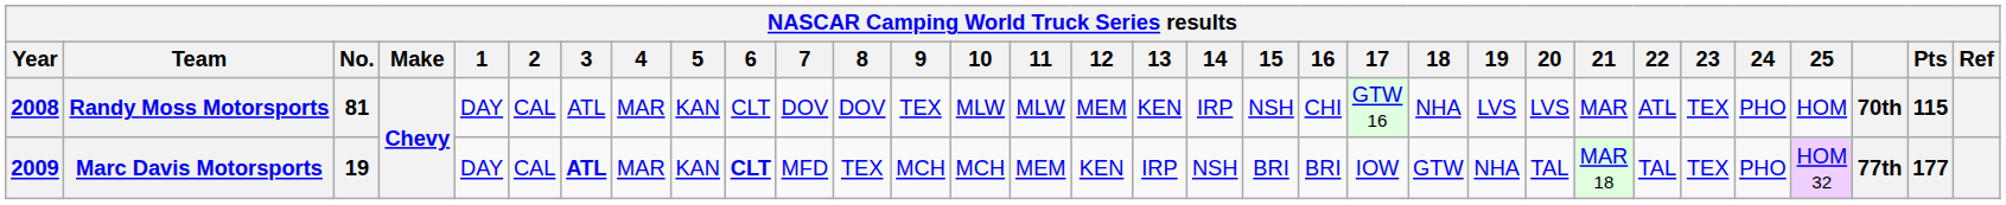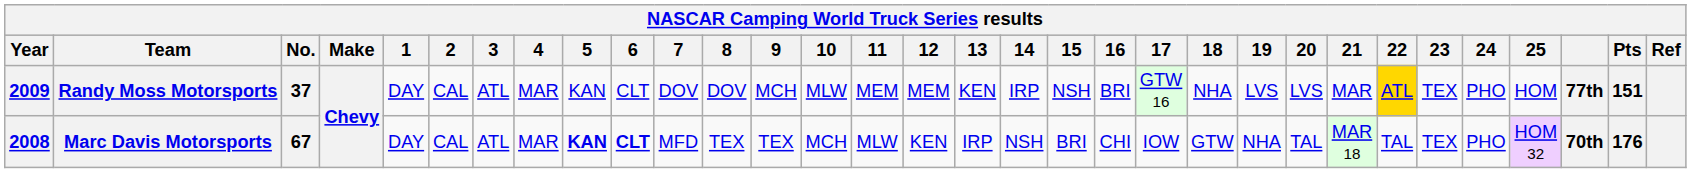 <table class="wikitable" style="text-align:center; font-size:75%">
 <tr>
 <th colspan=45><a href='#'>NASCAR Camping World Truck Series</a> results</th>
 </tr>
 <tr>
 <th>Year</th>
 <th>Team</th>
 <th>No.</th>
 <th>Make</th>
 <th>1</th>
 <th>2</th>
 <th>3</th>
 <th>4</th>
 <th>5</th>
 <th>6</th>
 <th>7</th>
 <th>8</th>
 <th>9</th>
 <th>10</th>
 <th>11</th>
 <th>12</th>
 <th>13</th>
 <th>14</th>
 <th>15</th>
 <th>16</th>
 <th>17</th>
 <th>18</th>
 <th>19</th>
 <th>20</th>
 <th>21</th>
 <th>22</th>
 <th>23</th>
 <th>24</th>
 <th>25</th>
 <th></th>
 <th>Pts</th>
 <th>Ref</th>
 </tr>
 <tr>
-<th><a href='#'>2008</a></th>
+<th><a href='#'>2009</a></th>
 <th><a href='#'>Randy Moss Motorsports</a></th>
-<th>81</th>
+<th>37</th>
 <th rowspan="2"><a href='#'>Chevy</a></th>
 <td><a href='#'>DAY</a></td>
 <td><a href='#'>CAL</a></td>
 <td><a href='#'>ATL</a></td>
 <td><a href='#'>MAR</a></td>
 <td><a href='#'>KAN</a></td>
 <td><a href='#'>CLT</a></td>
 <td><a href='#'>DOV</a></td>
 <td><a href='#'>DOV</a></td>
-<td><a href='#'>TEX</a></td>
+<td><a href='#'>MCH</a></td>
 <td><a href='#'>MLW</a></td>
-<td><a href='#'>MLW</a></td>
+<td><a href='#'>MEM</a></td>
 <td><a href='#'>MEM</a></td>
 <td><a href='#'>KEN</a></td>
 <td><a href='#'>IRP</a></td>
 <td><a href='#'>NSH</a></td>
-<td><a href='#'>CHI</a></td>
+<td><a href='#'>BRI</a></td>
 <td style="background:#DFFFDF;"><a href='#'>GTW</a><br><small>16</small></td>
 <td><a href='#'>NHA</a></td>
 <td><a href='#'>LVS</a></td>
 <td><a href='#'>LVS</a></td>
 <td><a href='#'>MAR</a></td>
-<td><a href='#'>ATL</a></td>
+<td style="background: gold;"><a href='#'>ATL</a></td>
 <td><a href='#'>TEX</a></td>
 <td><a href='#'>PHO</a></td>
 <td><a href='#'>HOM</a></td>
-<th>70th</th>
-<th>115</th>
+<th>77th</th>
+<th>151</th>
 <th></th>
 </tr>
 <tr>
-<th><a href='#'>2009</a></th>
+<th><a href='#'>2008</a></th>
 <th><a href='#'>Marc Davis Motorsports</a></th>
-<th>19</th>
+<th>67</th>
 <td><a href='#'>DAY</a></td>
 <td><a href='#'>CAL</a></td>
-<td><strong><a href='#'>ATL</a></strong></td>
+<td><a href='#'>ATL</a></td>
 <td><a href='#'>MAR</a></td>
-<td><a href='#'>KAN</a></td>
+<td><strong><a href='#'>KAN</a></strong></td>
 <td><strong><a href='#'>CLT</a></strong></td>
 <td><a href='#'>MFD</a></td>
 <td><a href='#'>TEX</a></td>
+<td><a href='#'>TEX</a></td>
 <td><a href='#'>MCH</a></td>
-<td><a href='#'>MCH</a></td>
-<td><a href='#'>MEM</a></td>
+<td><a href='#'>MLW</a></td>
 <td><a href='#'>KEN</a></td>
 <td><a href='#'>IRP</a></td>
 <td><a href='#'>NSH</a></td>
 <td><a href='#'>BRI</a></td>
-<td><a href='#'>BRI</a></td>
+<td><a href='#'>CHI</a></td>
 <td><a href='#'>IOW</a></td>
 <td><a href='#'>GTW</a></td>
 <td><a href='#'>NHA</a></td>
 <td><a href='#'>TAL</a></td>
 <td style="background:#DFFFDF;"><a href='#'>MAR</a><br><small>18</small></td>
 <td><a href='#'>TAL</a></td>
 <td><a href='#'>TEX</a></td>
 <td><a href='#'>PHO</a></td>
 <td style="background:#EFCFFF;"><a href='#'>HOM</a><br><small>32</small></td>
-<th>77th</th>
-<th>177</th>
+<th>70th</th>
+<th>176</th>
 <th></th>
 </tr>
 </table>
